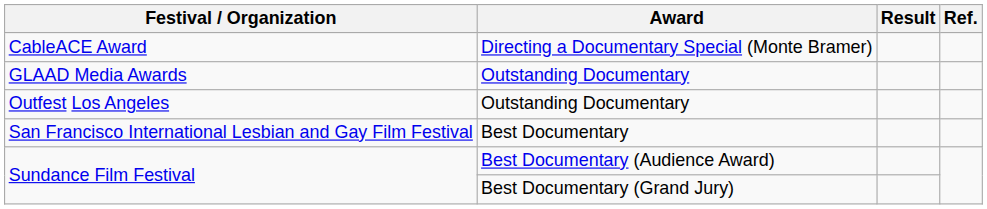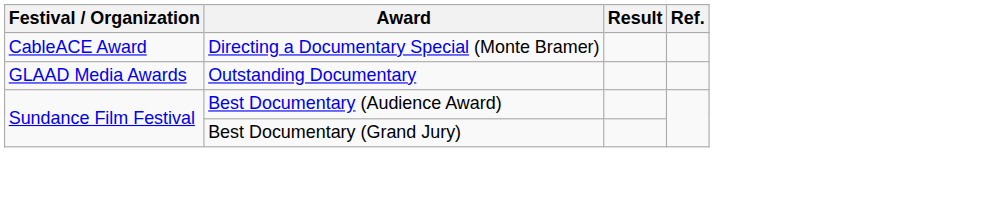 <table class="wikitable">
 <tr>
 <th>Festival / Organization</th>
 <th>Award</th>
 <th>Result</th>
 <th>Ref.</th>
 </tr>
 <tr>
 <td><a href='#'>CableACE Award</a></td>
 <td><a href='#'>Directing a Documentary Special</a> (Monte Bramer)</td>
 <td></td>
 <td></td>
 </tr>
 <tr>
 <td><a href='#'>GLAAD Media Awards</a></td>
 <td><a href='#'>Outstanding Documentary</a></td>
 <td></td>
 <td></td>
 </tr>
 <tr>
-<td><a href='#'>Outfest</a> <a href='#'>Los Angeles</a></td>
-<td>Outstanding Documentary</td>
-<td></td>
-<td></td>
-</tr>
-<tr>
-<td><a href='#'>San Francisco International Lesbian and Gay Film Festival</a></td>
-<td>Best Documentary</td>
-<td></td>
-<td></td>
-</tr>
-<tr>
 <td rowspan="2"><a href='#'>Sundance Film Festival</a></td>
 <td><a href='#'>Best Documentary</a> (Audience Award)</td>
 <td></td>
 <td rowspan="2"></td>
 </tr>
 <tr>
 <td>Best Documentary (Grand Jury)</td>
 <td></td>
 </tr>
 </table>
